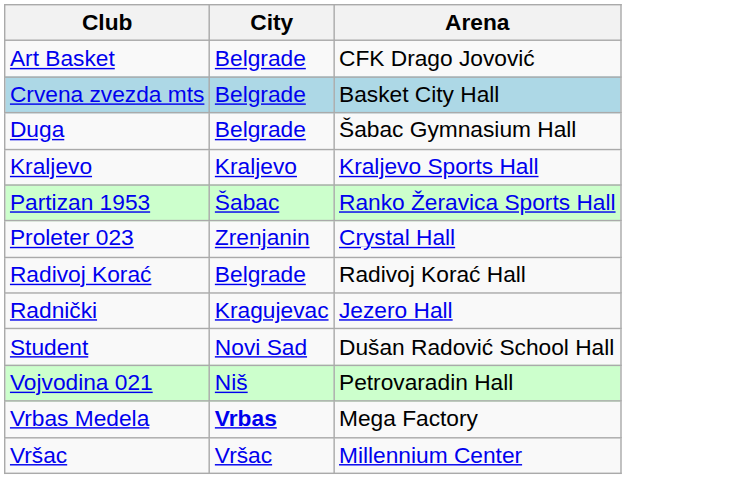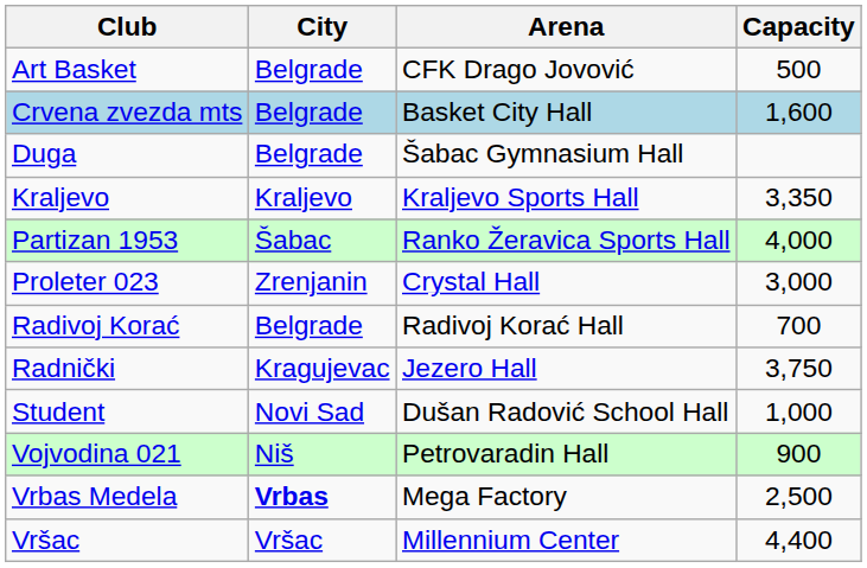 <table class="wikitable sortable">
 <tr>
 <th>Club</th>
 <th>City</th>
 <th>Arena</th>
+<th>Capacity</th>
 </tr>
 <tr>
 <td><a href='#'>Art Basket</a></td>
 <td><a href='#'>Belgrade</a></td>
 <td>CFK Drago Jovović</td>
+<td style="text-align:center">500</td>
 </tr>
 <tr bgcolor=lightblue>
 <td><a href='#'>Crvena zvezda mts</a></td>
 <td><a href='#'>Belgrade</a></td>
 <td>Basket City Hall</td>
+<td style="text-align:center">1,600</td>
 </tr>
 <tr>
 <td><a href='#'>Duga</a></td>
 <td><a href='#'>Belgrade</a></td>
 <td>Šabac Gymnasium Hall</td>
+<td></td>
 </tr>
 <tr>
 <td><a href='#'>Kraljevo</a></td>
 <td><a href='#'>Kraljevo</a></td>
 <td><a href='#'>Kraljevo Sports Hall</a></td>
+<td style="text-align:center">3,350</td>
 </tr>
 <tr bgcolor=#ccffcc>
 <td><a href='#'>Partizan 1953</a></td>
 <td><a href='#'>Šabac</a></td>
 <td><a href='#'>Ranko Žeravica Sports Hall</a></td>
+<td style="text-align:center">4,000</td>
 </tr>
 <tr>
 <td><a href='#'>Proleter 023</a></td>
 <td><a href='#'>Zrenjanin</a></td>
 <td><a href='#'>Crystal Hall</a></td>
+<td style="text-align:center">3,000</td>
 </tr>
 <tr>
 <td><a href='#'>Radivoj Korać</a></td>
 <td><a href='#'>Belgrade</a></td>
 <td>Radivoj Korać Hall</td>
+<td style="text-align:center">700</td>
 </tr>
 <tr>
 <td><a href='#'>Radnički</a></td>
 <td><a href='#'>Kragujevac</a></td>
 <td><a href='#'>Jezero Hall</a></td>
+<td style="text-align:center">3,750</td>
 </tr>
 <tr>
 <td><a href='#'>Student</a></td>
 <td><a href='#'>Novi Sad</a></td>
 <td>Dušan Radović School Hall</td>
+<td style="text-align:center">1,000</td>
 </tr>
 <tr bgcolor=#ccffcc>
 <td><a href='#'>Vojvodina 021</a></td>
 <td><a href='#'>Niš</a></td>
 <td>Petrovaradin Hall</td>
+<td style="text-align:center">900</td>
 </tr>
 <tr>
 <td><a href='#'>Vrbas Medela</a></td>
 <td><strong><a href='#'>Vrbas</a></strong></td>
 <td>Mega Factory</td>
+<td style="text-align:center">2,500</td>
 </tr>
 <tr>
 <td><a href='#'>Vršac</a></td>
 <td><a href='#'>Vršac</a></td>
 <td><a href='#'>Millennium Center</a></td>
+<td style="text-align:center">4,400</td>
 </tr>
 </table>
